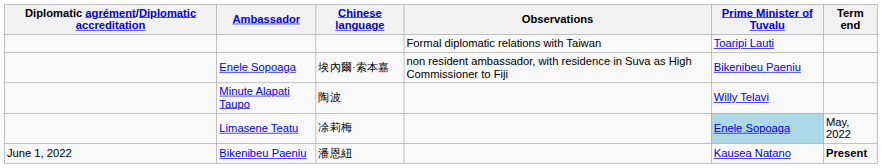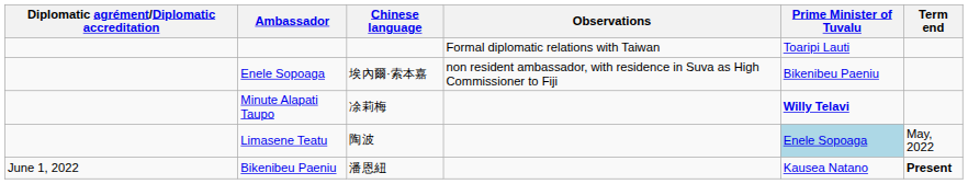 <table class="wikitable sortable">
 <tr>
 <th>Diplomatic <a href='#'>agrément</a>/<a href='#'>Diplomatic accreditation</a></th>
 <th><a href='#'>Ambassador</a></th>
 <th><a href='#'>Chinese language</a></th>
 <th>Observations</th>
 <th><a href='#'>Prime Minister of Tuvalu</a></th>
 <th>Term end</th>
 </tr>
 <tr>
 <td></td>
 <td></td>
 <td></td>
 <td>Formal diplomatic relations with Taiwan</td>
 <td><a href='#'>Toaripi Lauti</a></td>
 <td></td>
 </tr>
 <tr>
 <td></td>
 <td><a href='#'>Enele Sopoaga</a></td>
 <td>埃內爾·索本嘉</td>
 <td>non resident ambassador, with residence in Suva as High Commissioner to Fiji</td>
 <td><a href='#'>Bikenibeu Paeniu</a></td>
 <td></td>
 </tr>
 <tr>
 <td></td>
 <td><a href='#'>Minute Alapati Taupo</a></td>
-<td>陶波</td>
+<td>凃莉梅</td>
 <td></td>
-<td><a href='#'>Willy Telavi</a></td>
+<td><strong><a href='#'>Willy Telavi</a></strong></td>
 <td></td>
 </tr>
 <tr>
 <td></td>
 <td><a href='#'>Limasene Teatu</a></td>
-<td>凃莉梅</td>
+<td>陶波</td>
 <td></td>
 <td style="background: lightblue;"><a href='#'>Enele Sopoaga</a></td>
 <td>May, 2022</td>
 </tr>
 <tr>
 <td>June 1, 2022</td>
 <td><a href='#'>Bikenibeu Paeniu</a></td>
 <td>潘恩紐</td>
 <td></td>
 <td><a href='#'>Kausea Natano</a></td>
 <td><strong>Present</strong></td>
 </tr>
 </table>
